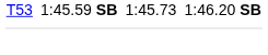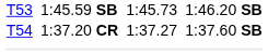 <table>
 <tr>
 <td><a href='#'>T53</a></td>
 <td></td>
 <td>1:45.59 <strong>SB</strong></td>
 <td></td>
 <td>1:45.73</td>
 <td></td>
 <td>1:46.20 <strong>SB</strong></td>
 </tr>
 <tr>
+<td><a href='#'>T54</a></td>
+<td></td>
+<td>1:37.20 <strong>CR</strong></td>
+<td></td>
+<td>1:37.27</td>
+<td></td>
+<td>1:37.60 <strong>SB</strong></td>
+</tr>
+<tr>
 <td colspan=7></td>
 </tr>
 <tr>
 </tr>
 <tr bgcolor= e8e8e8>
 <td colspan=7></td>
 </tr>
 </table>
